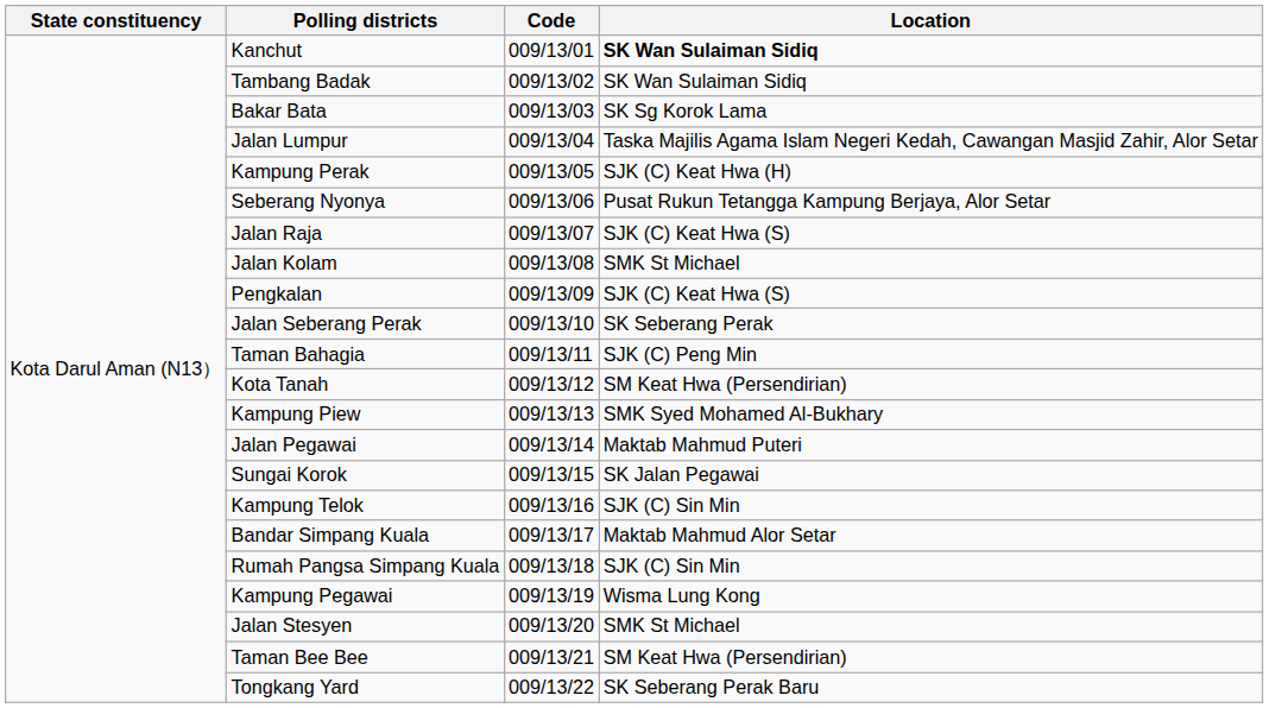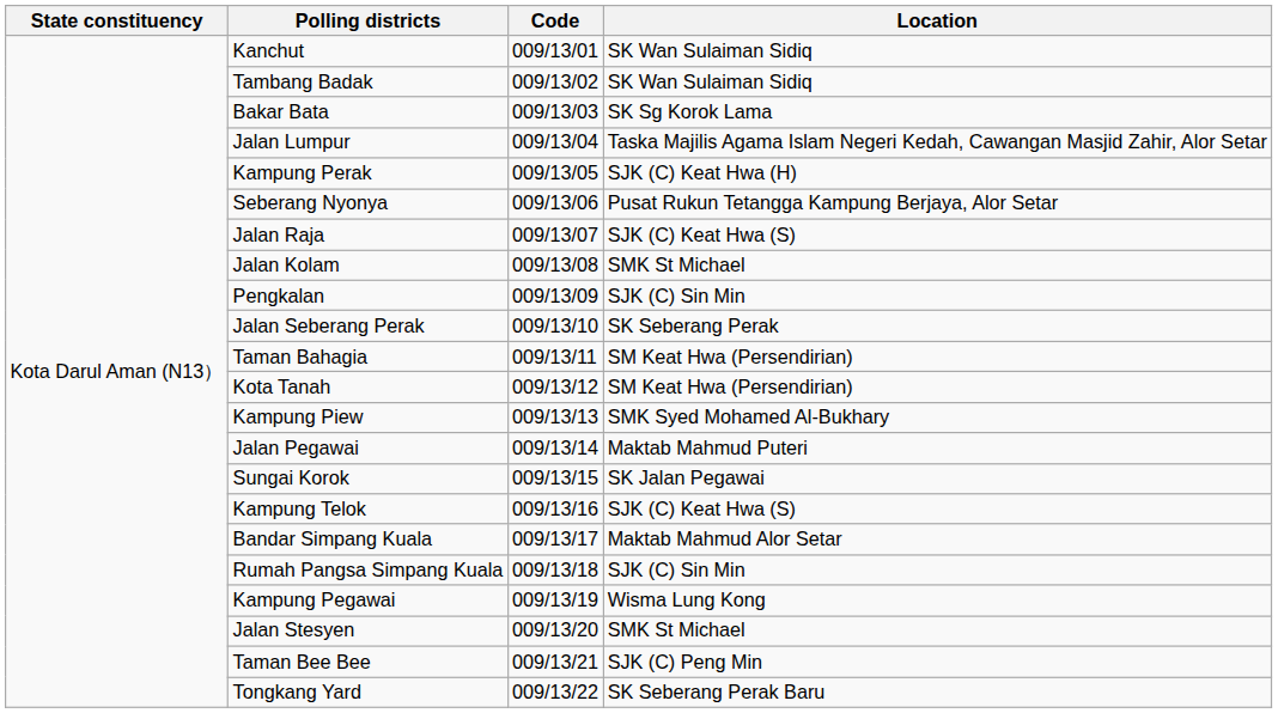 <table class="wikitable sortable mw-collapsible" style="white-space:nowrap;font-size:85%">
 <tr>
 <th>State constituency</th>
 <th>Polling districts</th>
 <th>Code</th>
 <th>Location</th>
 </tr>
 <tr>
 <td rowspan="22">Kota Darul Aman (N13）</td>
 <td>Kanchut</td>
 <td>009/13/01</td>
-<td><strong>SK Wan Sulaiman Sidiq</strong></td>
+<td>SK Wan Sulaiman Sidiq</td>
 </tr>
 <tr>
 <td>Tambang Badak</td>
 <td>009/13/02</td>
 <td>SK Wan Sulaiman Sidiq</td>
 </tr>
 <tr>
 <td>Bakar Bata</td>
 <td>009/13/03</td>
 <td>SK Sg Korok Lama</td>
 </tr>
 <tr>
 <td>Jalan Lumpur</td>
 <td>009/13/04</td>
 <td>Taska Majilis Agama Islam Negeri Kedah, Cawangan Masjid Zahir, Alor Setar</td>
 </tr>
 <tr>
 <td>Kampung Perak</td>
 <td>009/13/05</td>
 <td>SJK (C) Keat Hwa (H)</td>
 </tr>
 <tr>
 <td>Seberang Nyonya</td>
 <td>009/13/06</td>
 <td>Pusat Rukun Tetangga Kampung Berjaya, Alor Setar</td>
 </tr>
 <tr>
 <td>Jalan Raja</td>
 <td>009/13/07</td>
 <td>SJK (C) Keat Hwa (S)</td>
 </tr>
 <tr>
 <td>Jalan Kolam</td>
 <td>009/13/08</td>
 <td>SMK St Michael</td>
 </tr>
 <tr>
 <td>Pengkalan</td>
 <td>009/13/09</td>
-<td>SJK (C) Keat Hwa (S)</td>
+<td>SJK (C) Sin Min</td>
 </tr>
 <tr>
 <td>Jalan Seberang Perak</td>
 <td>009/13/10</td>
 <td>SK Seberang Perak</td>
 </tr>
 <tr>
 <td>Taman Bahagia</td>
 <td>009/13/11</td>
-<td>SJK (C) Peng Min</td>
+<td>SM Keat Hwa (Persendirian)</td>
 </tr>
 <tr>
 <td>Kota Tanah</td>
 <td>009/13/12</td>
 <td>SM Keat Hwa (Persendirian)</td>
 </tr>
 <tr>
 <td>Kampung Piew</td>
 <td>009/13/13</td>
 <td>SMK Syed Mohamed Al-Bukhary</td>
 </tr>
 <tr>
 <td>Jalan Pegawai</td>
 <td>009/13/14</td>
 <td>Maktab Mahmud Puteri</td>
 </tr>
 <tr>
 <td>Sungai Korok</td>
 <td>009/13/15</td>
 <td>SK Jalan Pegawai</td>
 </tr>
 <tr>
 <td>Kampung Telok</td>
 <td>009/13/16</td>
-<td>SJK (C) Sin Min</td>
+<td>SJK (C) Keat Hwa (S)</td>
 </tr>
 <tr>
 <td>Bandar Simpang Kuala</td>
 <td>009/13/17</td>
 <td>Maktab Mahmud Alor Setar</td>
 </tr>
 <tr>
 <td>Rumah Pangsa Simpang Kuala</td>
 <td>009/13/18</td>
 <td>SJK (C) Sin Min</td>
 </tr>
 <tr>
 <td>Kampung Pegawai</td>
 <td>009/13/19</td>
 <td>Wisma Lung Kong</td>
 </tr>
 <tr>
 <td>Jalan Stesyen</td>
 <td>009/13/20</td>
 <td>SMK St Michael</td>
 </tr>
 <tr>
 <td>Taman Bee Bee</td>
 <td>009/13/21</td>
-<td>SM Keat Hwa (Persendirian)</td>
+<td>SJK (C) Peng Min</td>
 </tr>
 <tr>
 <td>Tongkang Yard</td>
 <td>009/13/22</td>
 <td>SK Seberang Perak Baru</td>
 </tr>
 </table>
